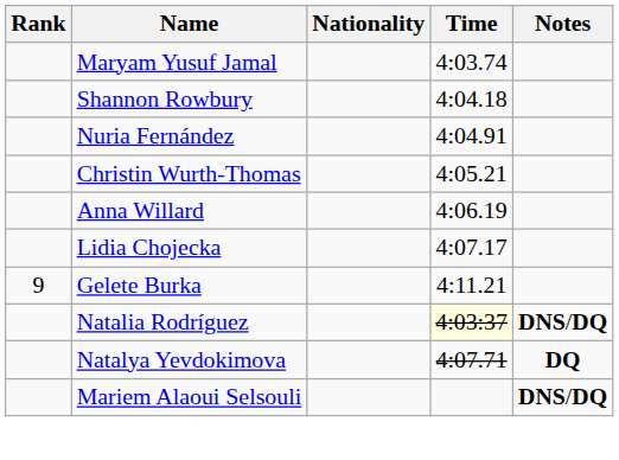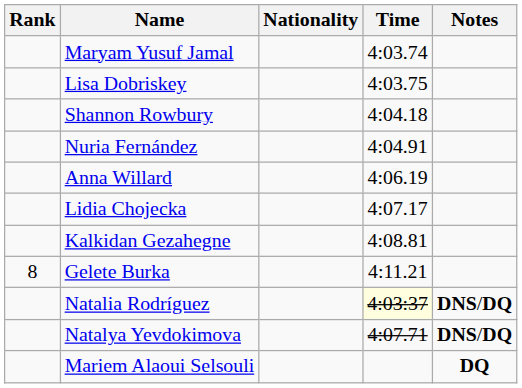 <table class="wikitable sortable" style="text-align:center">
 <tr>
 <th>Rank</th>
 <th>Name</th>
 <th>Nationality</th>
 <th>Time</th>
 <th>Notes</th>
 </tr>
 <tr>
 <td></td>
 <td align=left><a href='#'>Maryam Yusuf Jamal</a></td>
 <td align=left></td>
 <td>4:03.74</td>
+<td></td>
+</tr>
+<tr>
+<td></td>
+<td align=left><a href='#'>Lisa Dobriskey</a></td>
+<td align=left></td>
+<td>4:03.75</td>
 <td></td>
 </tr>
 <tr>
 <td></td>
 <td align=left><a href='#'>Shannon Rowbury</a></td>
 <td align=left></td>
 <td>4:04.18</td>
 <td></td>
 </tr>
 <tr>
 <td></td>
 <td align=left><a href='#'>Nuria Fernández</a></td>
 <td align=left></td>
 <td>4:04.91</td>
 <td></td>
 </tr>
 <tr>
 <td></td>
-<td align=left><a href='#'>Christin Wurth-Thomas</a></td>
-<td align=left></td>
-<td>4:05.21</td>
-<td></td>
-</tr>
-<tr>
-<td></td>
 <td align=left><a href='#'>Anna Willard</a></td>
 <td align=left></td>
 <td>4:06.19</td>
 <td></td>
 </tr>
 <tr>
 <td></td>
 <td align=left><a href='#'>Lidia Chojecka</a></td>
 <td align=left></td>
 <td>4:07.17</td>
 <td></td>
 </tr>
 <tr>
-<td>9</td>
+<td></td>
+<td align=left><a href='#'>Kalkidan Gezahegne</a></td>
+<td align=left></td>
+<td>4:08.81</td>
+<td></td>
+</tr>
+<tr>
+<td>8</td>
 <td align=left><a href='#'>Gelete Burka</a></td>
 <td align=left></td>
 <td>4:11.21</td>
 <td></td>
 </tr>
 <tr>
 <td></td>
 <td align=left><a href='#'>Natalia Rodríguez</a></td>
 <td align=left></td>
 <td style="background: lightyellow;"><s>4:03:37</s></td>
 <td><strong>DNS</strong>/<strong>DQ</strong></td>
 </tr>
 <tr>
 <td></td>
 <td align=left><a href='#'>Natalya Yevdokimova</a></td>
 <td align=left></td>
 <td><s>4:07.71</s></td>
-<td><strong>DQ</strong></td>
+<td><strong>DNS</strong>/<strong>DQ</strong></td>
 </tr>
 <tr>
 <td></td>
 <td align=left><a href='#'>Mariem Alaoui Selsouli</a></td>
 <td align=left></td>
 <td></td>
-<td><strong>DNS</strong>/<strong>DQ</strong></td>
+<td><strong>DQ</strong></td>
 </tr>
 </table>
